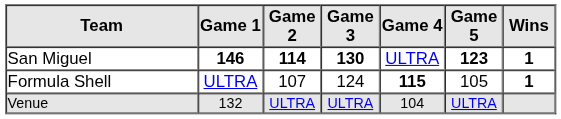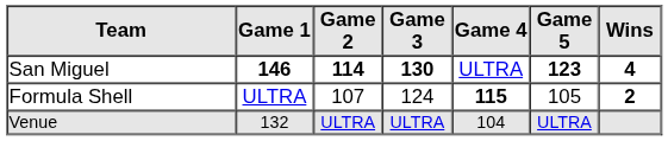 <table border="1" cellspacing="0"  style="width:525px; margin:auto;">
 <tr style="text-align:center; background:#e6e6e6;">
 <th style="text-align:center; width:30%;">Team</th>
 <th width=8%>Game 1</th>
 <th width=8%>Game 2</th>
 <th width=8%>Game 3</th>
 <th width=8%>Game 4</th>
 <th width=8%>Game 5</th>
 <th width=8%>Wins</th>
 </tr>
 <tr style="text-align:center;">
 <td align=left>San Miguel</td>
 <td><strong>146</strong></td>
 <td><strong>114</strong></td>
 <td><strong>130</strong></td>
 <td><a href='#'>ULTRA</a></td>
 <td><strong>123</strong></td>
-<td><strong>1</strong></td>
+<td><strong>4</strong></td>
 </tr>
 <tr style="text-align:center;">
 <td align=left>Formula Shell</td>
 <td><a href='#'>ULTRA</a></td>
 <td>107</td>
 <td>124</td>
 <td><strong>115</strong></td>
 <td>105</td>
-<td><strong>1</strong></td>
+<td><strong>2</strong></td>
 </tr>
 <tr style="text-align:center; font-size:85%; background:#e6e6e6;">
 <td align=left>Venue</td>
 <td>132</td>
 <td><a href='#'>ULTRA</a></td>
 <td><a href='#'>ULTRA</a></td>
 <td>104</td>
 <td><a href='#'>ULTRA</a></td>
 <td></td>
 </tr>
 </table>
